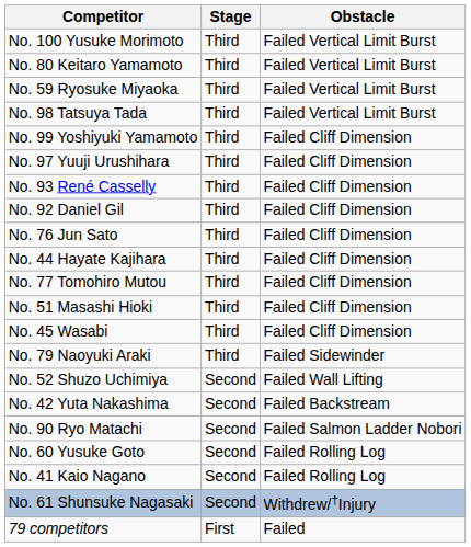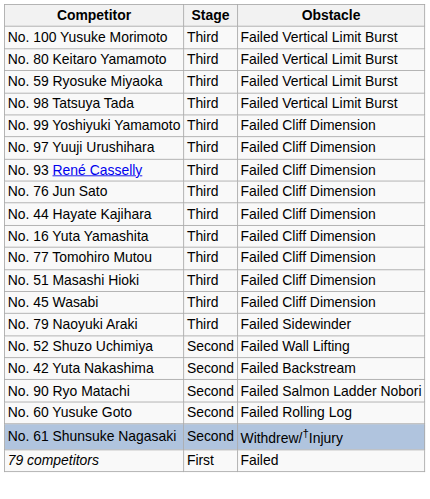 <table class="wikitable">
 <tr>
 <th>Competitor</th>
 <th>Stage</th>
 <th>Obstacle</th>
 </tr>
 <tr>
 <td>No. 100 Yusuke Morimoto</td>
 <td>Third</td>
 <td>Failed Vertical Limit Burst</td>
 </tr>
 <tr>
 <td>No. 80 Keitaro Yamamoto</td>
 <td>Third</td>
 <td>Failed Vertical Limit Burst</td>
 </tr>
 <tr>
 <td>No. 59 Ryosuke Miyaoka</td>
 <td>Third</td>
 <td>Failed Vertical Limit Burst</td>
 </tr>
 <tr>
 <td>No. 98 Tatsuya Tada</td>
 <td>Third</td>
 <td>Failed Vertical Limit Burst</td>
 </tr>
 <tr>
 <td>No. 99 Yoshiyuki Yamamoto</td>
 <td>Third</td>
 <td>Failed Cliff Dimension</td>
 </tr>
 <tr>
 <td>No. 97 Yuuji Urushihara</td>
 <td>Third</td>
 <td>Failed Cliff Dimension</td>
 </tr>
 <tr>
 <td>No. 93 <a href='#'>René Casselly</a></td>
 <td>Third</td>
 <td>Failed Cliff Dimension</td>
 </tr>
 <tr>
-<td>No. 92 Daniel Gil</td>
-<td>Third</td>
-<td>Failed Cliff Dimension</td>
-</tr>
-<tr>
 <td>No. 76 Jun Sato</td>
 <td>Third</td>
 <td>Failed Cliff Dimension</td>
 </tr>
 <tr>
 <td>No. 44 Hayate Kajihara</td>
+<td>Third</td>
+<td>Failed Cliff Dimension</td>
+</tr>
+<tr>
+<td>No. 16 Yuta Yamashita</td>
 <td>Third</td>
 <td>Failed Cliff Dimension</td>
 </tr>
 <tr>
 <td>No. 77 Tomohiro Mutou</td>
 <td>Third</td>
 <td>Failed Cliff Dimension</td>
 </tr>
 <tr>
 <td>No. 51 Masashi Hioki</td>
 <td>Third</td>
 <td>Failed Cliff Dimension</td>
 </tr>
 <tr>
 <td>No. 45 Wasabi</td>
 <td>Third</td>
 <td>Failed Cliff Dimension</td>
 </tr>
 <tr>
 <td>No. 79 Naoyuki Araki</td>
 <td>Third</td>
 <td>Failed Sidewinder</td>
 </tr>
 <tr>
 <td>No. 52 Shuzo Uchimiya</td>
 <td>Second</td>
 <td>Failed Wall Lifting</td>
 </tr>
 <tr>
 <td>No. 42 Yuta Nakashima</td>
 <td>Second</td>
 <td>Failed Backstream</td>
 </tr>
 <tr>
 <td>No. 90 Ryo Matachi</td>
 <td>Second</td>
 <td>Failed Salmon Ladder Nobori</td>
 </tr>
 <tr>
 <td>No. 60 Yusuke Goto</td>
 <td>Second</td>
 <td>Failed Rolling Log</td>
 </tr>
-<tr>
-<td>No. 41 Kaio Nagano</td>
-<td>Second</td>
-<td>Failed Rolling Log</td>
-</tr>
 <tr bgcolor="lightsteelblue">
 <td>No. 61 Shunsuke Nagasaki</td>
 <td>Second</td>
 <td>Withdrew/<sup>†</sup>Injury</td>
 </tr>
 <tr>
 <td><em>79 competitors</em></td>
 <td>First</td>
 <td>Failed</td>
 </tr>
 </table>
